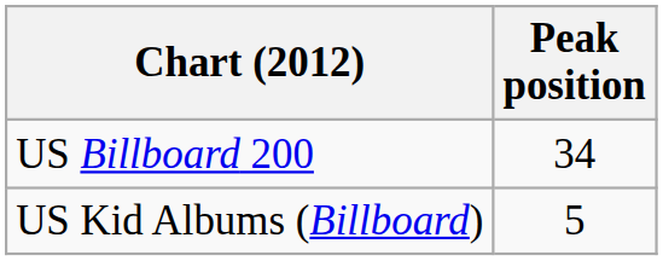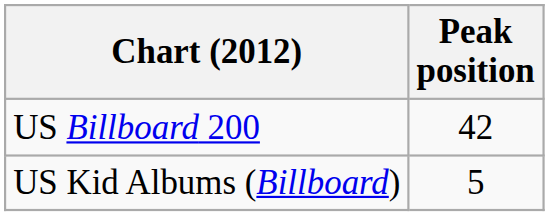 <table class="wikitable">
 <tr>
 <th>Chart (2012)</th>
 <th>Peak<br>position</th>
 </tr>
 <tr>
 <td>US <a href='#'><em>Billboard</em> 200</a></td>
-<td style="text-align:center;">34</td>
+<td style="text-align:center;">42</td>
 </tr>
 <tr>
 <td>US Kid Albums (<em><a href='#'>Billboard</a></em>)</td>
 <td style="text-align:center;">5</td>
 </tr>
 </table>
